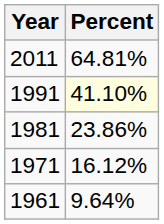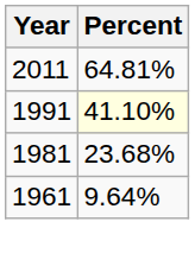 <table class="wikitable sortable">
 <tr>
 <th>Year</th>
 <th>Percent</th>
 </tr>
 <tr>
 <td>2011</td>
 <td>64.81%</td>
 </tr>
 <tr>
 <td>1991</td>
 <td style="background: lightyellow;">41.10%</td>
 </tr>
 <tr>
 <td>1981</td>
-<td>23.86%</td>
-</tr>
-<tr>
-<td>1971</td>
-<td>16.12%</td>
+<td>23.68%</td>
 </tr>
 <tr>
 <td>1961</td>
 <td>9.64%</td>
 </tr>
 </table>
